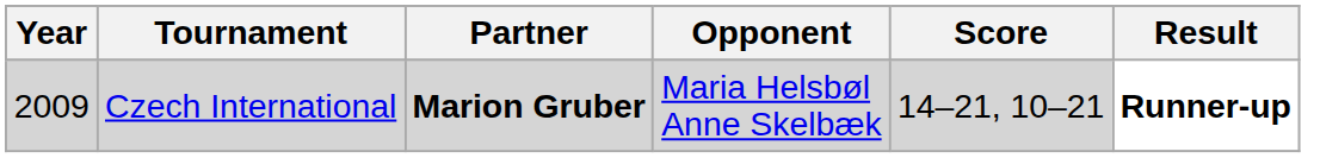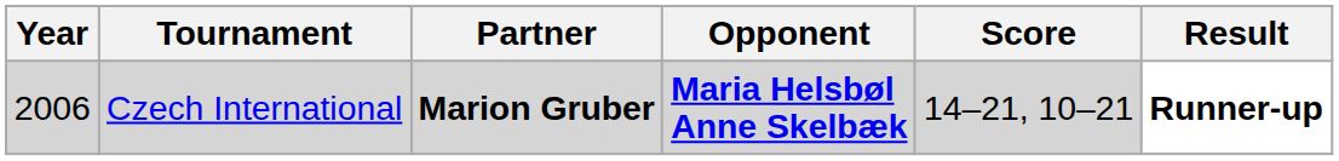 <table class="sortable wikitable" style="font-size: 90%;">
 <tr>
 <th>Year</th>
 <th>Tournament</th>
 <th>Partner</th>
 <th>Opponent</th>
 <th>Score</th>
 <th>Result</th>
 </tr>
 <tr style="background:#D5D5D5">
-<td align="center">2009</td>
+<td align="center">2006</td>
 <td align="left"><a href='#'>Czech International</a></td>
 <td align="left"><strong> Marion Gruber</strong></td>
-<td align="left"> <a href='#'>Maria Helsbøl</a><br> <a href='#'>Anne Skelbæk</a></td>
+<td align="left"><strong> <a href='#'>Maria Helsbøl</a><br> <a href='#'>Anne Skelbæk</a></strong></td>
 <td align="left">14–21, 10–21</td>
 <td style="text-align:left; background:white"> <strong>Runner-up</strong></td>
 </tr>
 </table>
